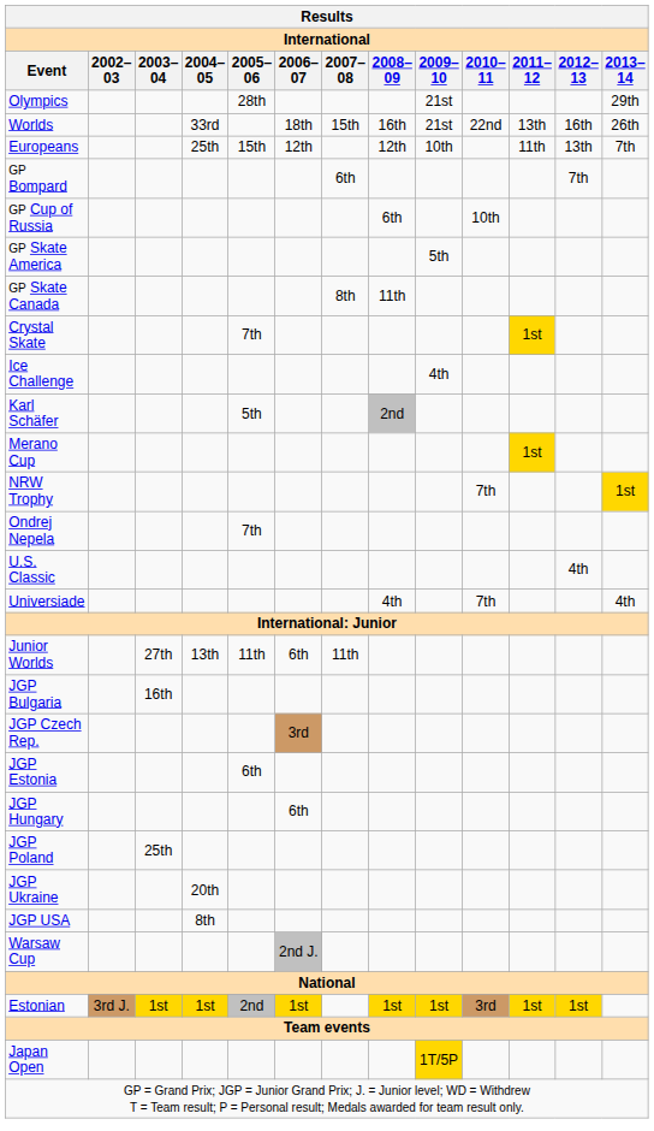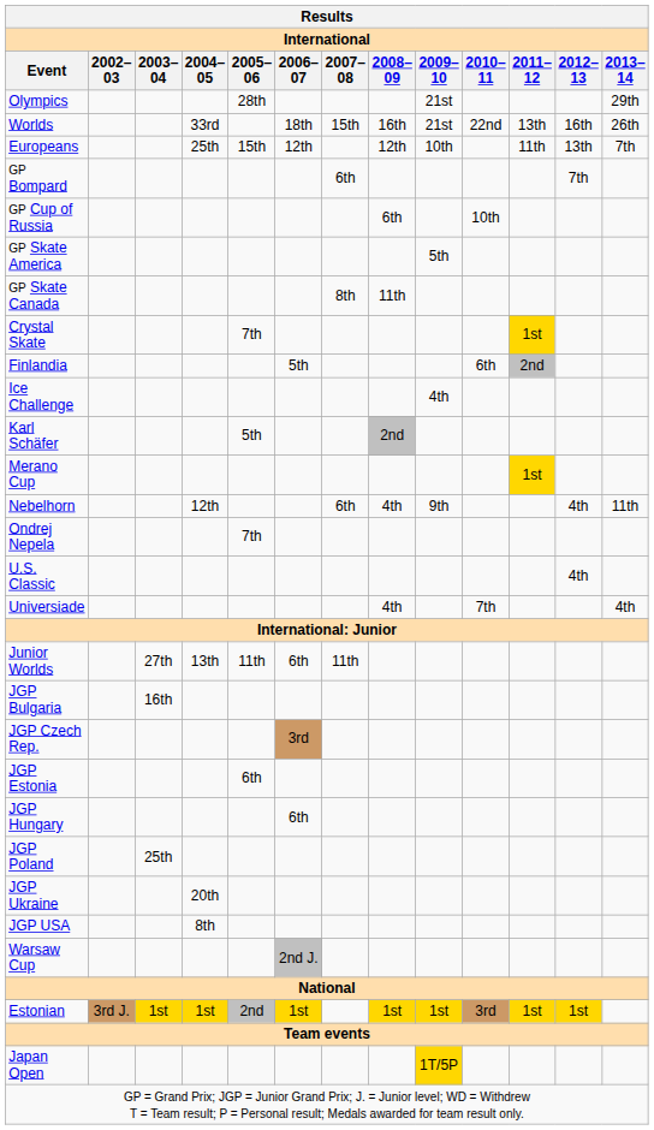 <table class="wikitable" style="text-align:center">
 <tr>
 <th colspan=13 align=center><strong>Results</strong></th>
 </tr>
 <tr>
 <th style="background-color: #ffdead; " colspan=13 align=center><strong>International</strong></th>
 </tr>
 <tr>
 <th>Event</th>
 <th>2002–03</th>
 <th>2003–04</th>
 <th>2004–05</th>
 <th>2005–06</th>
 <th>2006–07</th>
 <th>2007–08</th>
 <th><a href='#'>2008–09</a></th>
 <th><a href='#'>2009–10</a></th>
 <th><a href='#'>2010–11</a></th>
 <th><a href='#'>2011–12</a></th>
 <th><a href='#'>2012–13</a></th>
 <th><a href='#'>2013–14</a></th>
 </tr>
 <tr>
 <td align=left><a href='#'>Olympics</a></td>
 <td></td>
 <td></td>
 <td></td>
 <td>28th</td>
 <td></td>
 <td></td>
 <td></td>
 <td>21st</td>
 <td></td>
 <td></td>
 <td></td>
 <td>29th</td>
 </tr>
 <tr>
 <td align=left><a href='#'>Worlds</a></td>
 <td></td>
 <td></td>
 <td>33rd</td>
 <td></td>
 <td>18th</td>
 <td>15th</td>
 <td>16th</td>
 <td>21st</td>
 <td>22nd</td>
 <td>13th</td>
 <td>16th</td>
 <td>26th</td>
 </tr>
 <tr>
 <td align=left><a href='#'>Europeans</a></td>
 <td></td>
 <td></td>
 <td>25th</td>
 <td>15th</td>
 <td>12th</td>
 <td></td>
 <td>12th</td>
 <td>10th</td>
 <td></td>
 <td>11th</td>
 <td>13th</td>
 <td>7th</td>
 </tr>
 <tr>
 <td align=left><small>GP</small> <a href='#'>Bompard</a></td>
 <td></td>
 <td></td>
 <td></td>
 <td></td>
 <td></td>
 <td>6th</td>
 <td></td>
 <td></td>
 <td></td>
 <td></td>
 <td>7th</td>
 <td></td>
 </tr>
 <tr>
 <td align=left><small>GP</small> <a href='#'>Cup of Russia</a></td>
 <td></td>
 <td></td>
 <td></td>
 <td></td>
 <td></td>
 <td></td>
 <td>6th</td>
 <td></td>
 <td>10th</td>
 <td></td>
 <td></td>
 <td></td>
 </tr>
 <tr>
 <td align=left><small>GP</small> <a href='#'>Skate America</a></td>
 <td></td>
 <td></td>
 <td></td>
 <td></td>
 <td></td>
 <td></td>
 <td></td>
 <td>5th</td>
 <td></td>
 <td></td>
 <td></td>
 <td></td>
 </tr>
 <tr>
 <td align=left><small>GP</small> <a href='#'>Skate Canada</a></td>
 <td></td>
 <td></td>
 <td></td>
 <td></td>
 <td></td>
 <td>8th</td>
 <td>11th</td>
 <td></td>
 <td></td>
 <td></td>
 <td></td>
 <td></td>
 </tr>
 <tr>
 <td align=left><a href='#'>Crystal Skate</a></td>
 <td></td>
 <td></td>
 <td></td>
 <td>7th</td>
 <td></td>
 <td></td>
 <td></td>
 <td></td>
 <td></td>
 <td bgcolor=gold>1st</td>
 <td></td>
 <td></td>
 </tr>
 <tr>
+<td align=left><a href='#'>Finlandia</a></td>
+<td></td>
+<td></td>
+<td></td>
+<td></td>
+<td>5th</td>
+<td></td>
+<td></td>
+<td></td>
+<td>6th</td>
+<td bgcolor=silver>2nd</td>
+<td></td>
+<td></td>
+</tr>
+<tr>
 <td align=left><a href='#'>Ice Challenge</a></td>
 <td></td>
 <td></td>
 <td></td>
 <td></td>
 <td></td>
 <td></td>
 <td></td>
 <td>4th</td>
 <td></td>
 <td></td>
 <td></td>
 <td></td>
 </tr>
 <tr>
 <td align=left><a href='#'>Karl Schäfer</a></td>
 <td></td>
 <td></td>
 <td></td>
 <td>5th</td>
 <td></td>
 <td></td>
 <td bgcolor=silver>2nd</td>
 <td></td>
 <td></td>
 <td></td>
 <td></td>
 <td></td>
 </tr>
 <tr>
 <td align=left><a href='#'>Merano Cup</a></td>
 <td></td>
 <td></td>
 <td></td>
 <td></td>
 <td></td>
 <td></td>
 <td></td>
 <td></td>
 <td></td>
 <td bgcolor=gold>1st</td>
 <td></td>
 <td></td>
 </tr>
 <tr>
-<td align=left><a href='#'>NRW Trophy</a></td>
+<td align=left><a href='#'>Nebelhorn</a></td>
 <td></td>
 <td></td>
+<td>12th</td>
 <td></td>
 <td></td>
+<td>6th</td>
+<td>4th</td>
+<td>9th</td>
 <td></td>
 <td></td>
-<td></td>
-<td></td>
-<td>7th</td>
-<td></td>
-<td></td>
-<td bgcolor=gold>1st</td>
+<td>4th</td>
+<td>11th</td>
 </tr>
 <tr>
 <td align=left><a href='#'>Ondrej Nepela</a></td>
 <td></td>
 <td></td>
 <td></td>
 <td>7th</td>
 <td></td>
 <td></td>
 <td></td>
 <td></td>
 <td></td>
 <td></td>
 <td></td>
 <td></td>
 </tr>
 <tr>
 <td align=left><a href='#'>U.S. Classic</a></td>
 <td></td>
 <td></td>
 <td></td>
 <td></td>
 <td></td>
 <td></td>
 <td></td>
 <td></td>
 <td></td>
 <td></td>
 <td>4th</td>
 <td></td>
 </tr>
 <tr>
 <td align=left><a href='#'>Universiade</a></td>
 <td></td>
 <td></td>
 <td></td>
 <td></td>
 <td></td>
 <td></td>
 <td>4th</td>
 <td></td>
 <td>7th</td>
 <td></td>
 <td></td>
 <td>4th</td>
 </tr>
 <tr>
 <th style="background-color: #ffdead; " colspan=13 align=center><strong>International: Junior</strong></th>
 </tr>
 <tr>
 <td align=left><a href='#'>Junior Worlds</a></td>
 <td></td>
 <td>27th</td>
 <td>13th</td>
 <td>11th</td>
 <td>6th</td>
 <td>11th</td>
 <td></td>
 <td></td>
 <td></td>
 <td></td>
 <td></td>
 <td></td>
 </tr>
 <tr>
 <td align=left><a href='#'>JGP Bulgaria</a></td>
 <td></td>
 <td>16th</td>
 <td></td>
 <td></td>
 <td></td>
 <td></td>
 <td></td>
 <td></td>
 <td></td>
 <td></td>
 <td></td>
 <td></td>
 </tr>
 <tr>
 <td align=left><a href='#'>JGP Czech Rep.</a></td>
 <td></td>
 <td></td>
 <td></td>
 <td></td>
 <td bgcolor=cc9966>3rd</td>
 <td></td>
 <td></td>
 <td></td>
 <td></td>
 <td></td>
 <td></td>
 <td></td>
 </tr>
 <tr>
 <td align=left><a href='#'>JGP Estonia</a></td>
 <td></td>
 <td></td>
 <td></td>
 <td>6th</td>
 <td></td>
 <td></td>
 <td></td>
 <td></td>
 <td></td>
 <td></td>
 <td></td>
 <td></td>
 </tr>
 <tr>
 <td align=left><a href='#'>JGP Hungary</a></td>
 <td></td>
 <td></td>
 <td></td>
 <td></td>
 <td>6th</td>
 <td></td>
 <td></td>
 <td></td>
 <td></td>
 <td></td>
 <td></td>
 <td></td>
 </tr>
 <tr>
 <td align=left><a href='#'>JGP Poland</a></td>
 <td></td>
 <td>25th</td>
 <td></td>
 <td></td>
 <td></td>
 <td></td>
 <td></td>
 <td></td>
 <td></td>
 <td></td>
 <td></td>
 <td></td>
 </tr>
 <tr>
 <td align=left><a href='#'>JGP Ukraine</a></td>
 <td></td>
 <td></td>
 <td>20th</td>
 <td></td>
 <td></td>
 <td></td>
 <td></td>
 <td></td>
 <td></td>
 <td></td>
 <td></td>
 <td></td>
 </tr>
 <tr>
 <td align=left><a href='#'>JGP USA</a></td>
 <td></td>
 <td></td>
 <td>8th</td>
 <td></td>
 <td></td>
 <td></td>
 <td></td>
 <td></td>
 <td></td>
 <td></td>
 <td></td>
 <td></td>
 </tr>
 <tr>
 <td align=left><a href='#'>Warsaw Cup</a></td>
 <td></td>
 <td></td>
 <td></td>
 <td></td>
 <td bgcolor=silver>2nd J.</td>
 <td></td>
 <td></td>
 <td></td>
 <td></td>
 <td></td>
 <td></td>
 <td></td>
 </tr>
 <tr>
 <th style="background-color: #ffdead; " colspan=13 align=center><strong>National</strong></th>
 </tr>
 <tr>
 <td align=left><a href='#'>Estonian</a></td>
 <td bgcolor=cc9966>3rd J.</td>
 <td bgcolor=gold>1st</td>
 <td bgcolor=gold>1st</td>
 <td bgcolor=silver>2nd</td>
 <td bgcolor=gold>1st</td>
 <td></td>
 <td bgcolor=gold>1st</td>
 <td bgcolor=gold>1st</td>
 <td bgcolor=cc9966>3rd</td>
 <td bgcolor=gold>1st</td>
 <td bgcolor=gold>1st</td>
 <td></td>
 </tr>
 <tr>
 <th style="background-color: #ffdead; " colspan=13 align=center><strong>Team events</strong></th>
 </tr>
 <tr>
 <td align=left><a href='#'>Japan Open</a></td>
 <td></td>
 <td></td>
 <td></td>
 <td></td>
 <td></td>
 <td></td>
 <td></td>
 <td bgcolor=gold>1T/5P</td>
 <td></td>
 <td></td>
 <td></td>
 <td></td>
 </tr>
 <tr>
 <td colspan=13 align=center><small> GP = Grand Prix; JGP = Junior Grand Prix; J. = Junior level; WD = Withdrew <br> T = Team result; P = Personal result; Medals awarded for team result only. </small></td>
 </tr>
 </table>
